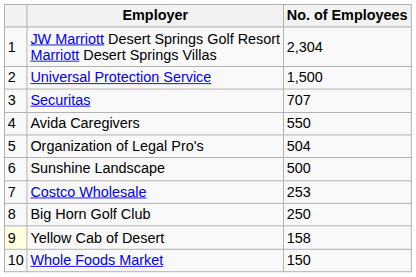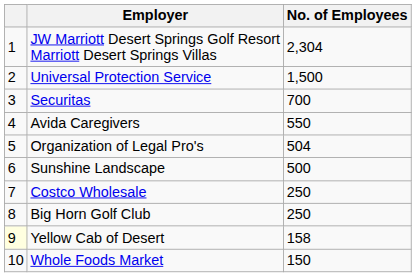 <table class="wikitable">
 <tr>
 <th></th>
 <th>Employer</th>
 <th>No. of Employees</th>
 </tr>
 <tr>
 <td>1</td>
 <td><a href='#'>JW Marriott</a> Desert Springs Golf Resort<br><a href='#'>Marriott</a> Desert Springs Villas</td>
 <td>2,304</td>
 </tr>
 <tr>
 <td>2</td>
 <td><a href='#'>Universal Protection Service</a></td>
 <td>1,500</td>
 </tr>
 <tr>
 <td>3</td>
 <td><a href='#'>Securitas</a></td>
-<td>707</td>
+<td>700</td>
 </tr>
 <tr>
 <td>4</td>
 <td>Avida Caregivers</td>
 <td>550</td>
 </tr>
 <tr>
 <td>5</td>
 <td>Organization of Legal Pro's</td>
 <td>504</td>
 </tr>
 <tr>
 <td>6</td>
 <td>Sunshine Landscape</td>
 <td>500</td>
 </tr>
 <tr>
 <td>7</td>
 <td><a href='#'>Costco Wholesale</a></td>
-<td>253</td>
+<td>250</td>
 </tr>
 <tr>
 <td>8</td>
 <td>Big Horn Golf Club</td>
 <td>250</td>
 </tr>
 <tr>
 <td style="background: lightyellow;">9</td>
 <td>Yellow Cab of Desert</td>
 <td>158</td>
 </tr>
 <tr>
 <td>10</td>
 <td><a href='#'>Whole Foods Market</a></td>
 <td>150</td>
 </tr>
 </table>
